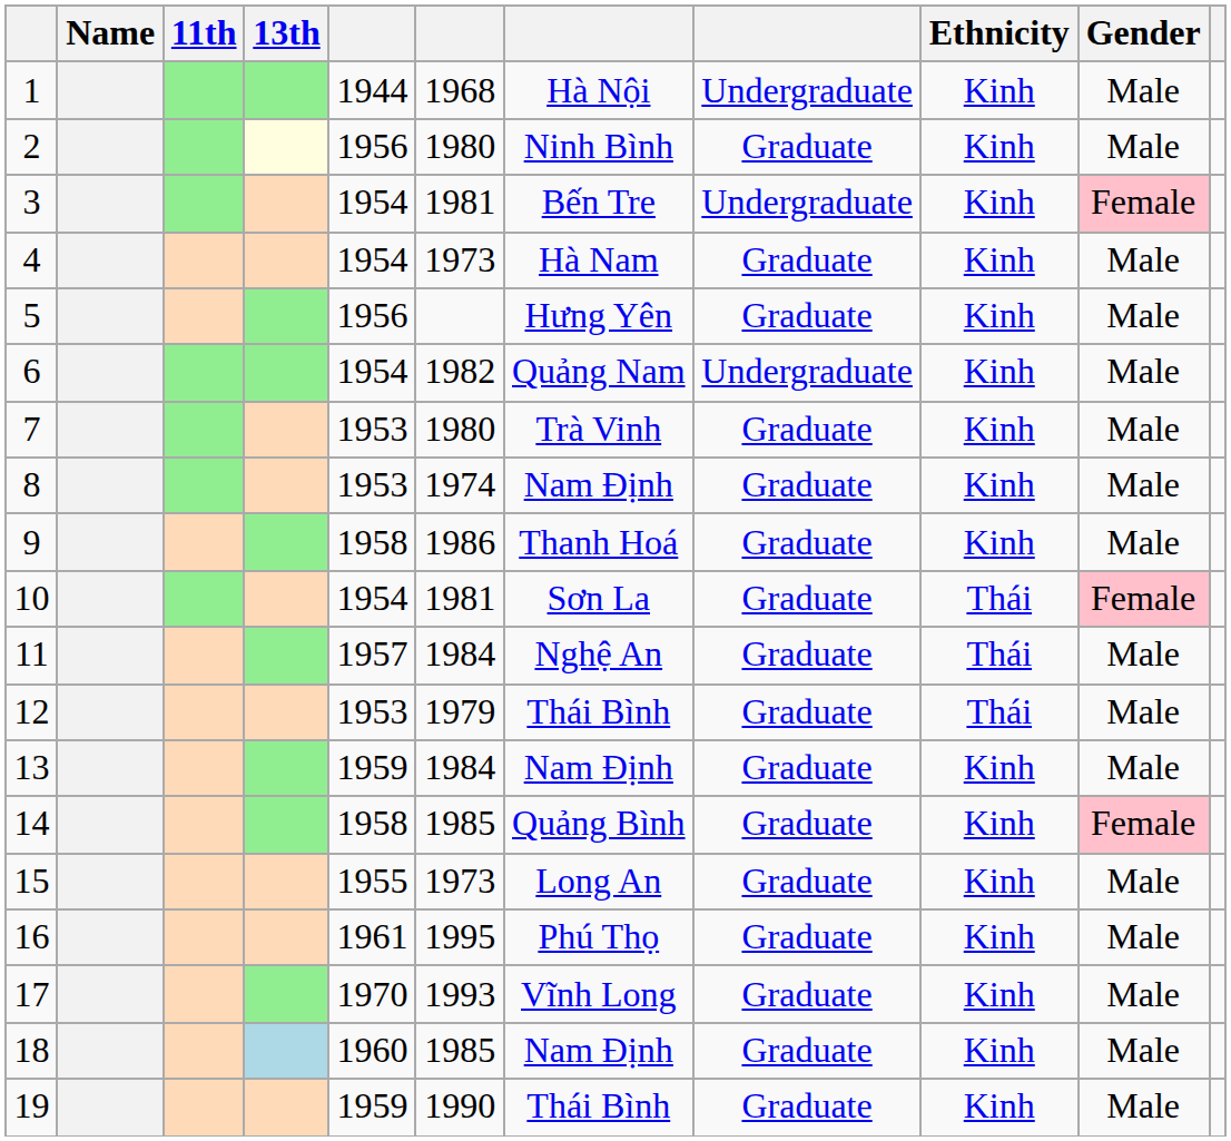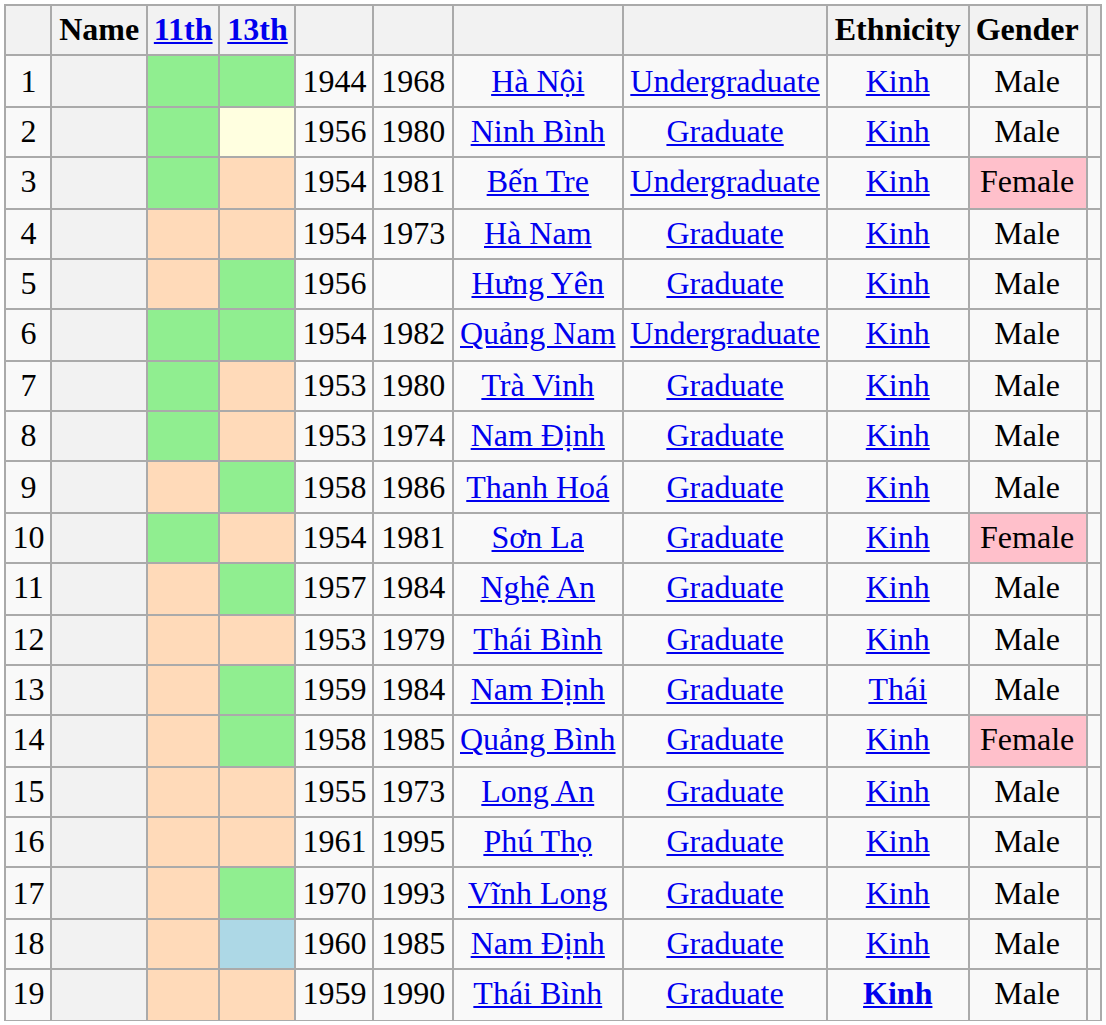 <table class="wikitable sortable" style=text-align:center>
 <tr>
 <th scope=col></th>
 <th scope=col>Name</th>
 <th scope=col><a href='#'>11th</a></th>
 <th scope=col><a href='#'>13th</a></th>
 <th scope=col></th>
 <th scope=col></th>
 <th scope=col></th>
 <th scope=col></th>
 <th scope=col>Ethnicity</th>
 <th scope=col>Gender</th>
 <th scope=col class="unsortable"></th>
 </tr>
 <tr>
 <td>1</td>
 <th align="center" scope="row" style="font-weight:normal;"></th>
 <td bgcolor = LightGreen></td>
 <td bgcolor = LightGreen></td>
 <td>1944</td>
 <td>1968</td>
 <td><a href='#'>Hà Nội</a></td>
 <td><a href='#'>Undergraduate</a></td>
 <td><a href='#'>Kinh</a></td>
 <td>Male</td>
 <td></td>
 </tr>
 <tr>
 <td>2</td>
 <th align="center" scope="row" style="font-weight:normal;"></th>
 <td bgcolor = LightGreen></td>
 <td bgcolor = LightYellow></td>
 <td>1956</td>
 <td>1980</td>
 <td><a href='#'>Ninh Bình</a></td>
 <td><a href='#'>Graduate</a></td>
 <td><a href='#'>Kinh</a></td>
 <td>Male</td>
 <td></td>
 </tr>
 <tr>
 <td>3</td>
 <th align="center" scope="row" style="font-weight:normal;"></th>
 <td bgcolor = LightGreen></td>
 <td bgcolor = PeachPuff></td>
 <td>1954</td>
 <td>1981</td>
 <td><a href='#'>Bến Tre</a></td>
 <td><a href='#'>Undergraduate</a></td>
 <td><a href='#'>Kinh</a></td>
 <td style="background: Pink">Female</td>
 <td></td>
 </tr>
 <tr>
 <td>4</td>
 <th align="center" scope="row" style="font-weight:normal;"></th>
 <td bgcolor = PeachPuff></td>
 <td bgcolor = PeachPuff></td>
 <td>1954</td>
 <td>1973</td>
 <td><a href='#'>Hà Nam</a></td>
 <td><a href='#'>Graduate</a></td>
 <td><a href='#'>Kinh</a></td>
 <td>Male</td>
 <td></td>
 </tr>
 <tr>
 <td>5</td>
 <th align="center" scope="row" style="font-weight:normal;"></th>
 <td bgcolor = PeachPuff></td>
 <td bgcolor = LightGreen></td>
 <td>1956</td>
 <td></td>
 <td><a href='#'>Hưng Yên</a></td>
 <td><a href='#'>Graduate</a></td>
 <td><a href='#'>Kinh</a></td>
 <td>Male</td>
 <td></td>
 </tr>
 <tr>
 <td>6</td>
 <th align="center" scope="row" style="font-weight:normal;"></th>
 <td bgcolor = LightGreen></td>
 <td bgcolor = LightGreen></td>
 <td>1954</td>
 <td>1982</td>
 <td><a href='#'>Quảng Nam</a></td>
 <td><a href='#'>Undergraduate</a></td>
 <td><a href='#'>Kinh</a></td>
 <td>Male</td>
 <td></td>
 </tr>
 <tr>
 <td>7</td>
 <th align="center" scope="row" style="font-weight:normal;"></th>
 <td bgcolor = LightGreen></td>
 <td bgcolor = PeachPuff></td>
 <td>1953</td>
 <td>1980</td>
 <td><a href='#'>Trà Vinh</a></td>
 <td><a href='#'>Graduate</a></td>
 <td><a href='#'>Kinh</a></td>
 <td>Male</td>
 <td></td>
 </tr>
 <tr>
 <td>8</td>
 <th align="center" scope="row" style="font-weight:normal;"></th>
 <td bgcolor = LightGreen></td>
 <td bgcolor = PeachPuff></td>
 <td>1953</td>
 <td>1974</td>
 <td><a href='#'>Nam Định</a></td>
 <td><a href='#'>Graduate</a></td>
 <td><a href='#'>Kinh</a></td>
 <td>Male</td>
 <td></td>
 </tr>
 <tr>
 <td>9</td>
 <th align="center" scope="row" style="font-weight:normal;"></th>
 <td bgcolor = PeachPuff></td>
 <td bgcolor = LightGreen></td>
 <td>1958</td>
 <td>1986</td>
 <td><a href='#'>Thanh Hoá</a></td>
 <td><a href='#'>Graduate</a></td>
 <td><a href='#'>Kinh</a></td>
 <td>Male</td>
 <td></td>
 </tr>
 <tr>
 <td>10</td>
 <th align="center" scope="row" style="font-weight:normal;"></th>
 <td bgcolor = LightGreen></td>
 <td bgcolor = PeachPuff></td>
 <td>1954</td>
 <td>1981</td>
 <td><a href='#'>Sơn La</a></td>
 <td><a href='#'>Graduate</a></td>
-<td><a href='#'>Thái</a></td>
+<td><a href='#'>Kinh</a></td>
 <td style="background: Pink">Female</td>
 <td></td>
 </tr>
 <tr>
 <td>11</td>
 <th align="center" scope="row" style="font-weight:normal;"></th>
 <td bgcolor = PeachPuff></td>
 <td bgcolor = LightGreen></td>
 <td>1957</td>
 <td>1984</td>
 <td><a href='#'>Nghệ An</a></td>
 <td><a href='#'>Graduate</a></td>
-<td><a href='#'>Thái</a></td>
+<td><a href='#'>Kinh</a></td>
 <td>Male</td>
 <td></td>
 </tr>
 <tr>
 <td>12</td>
 <th align="center" scope="row" style="font-weight:normal;"></th>
 <td bgcolor = PeachPuff></td>
 <td bgcolor = PeachPuff></td>
 <td>1953</td>
 <td>1979</td>
 <td><a href='#'>Thái Bình</a></td>
 <td><a href='#'>Graduate</a></td>
-<td><a href='#'>Thái</a></td>
+<td><a href='#'>Kinh</a></td>
 <td>Male</td>
 <td></td>
 </tr>
 <tr>
 <td>13</td>
 <th align="center" scope="row" style="font-weight:normal;"></th>
 <td bgcolor = PeachPuff></td>
 <td bgcolor = LightGreen></td>
 <td>1959</td>
 <td>1984</td>
 <td><a href='#'>Nam Định</a></td>
 <td><a href='#'>Graduate</a></td>
-<td><a href='#'>Kinh</a></td>
+<td><a href='#'>Thái</a></td>
 <td>Male</td>
 <td></td>
 </tr>
 <tr>
 <td>14</td>
 <th align="center" scope="row" style="font-weight:normal;"></th>
 <td bgcolor = PeachPuff></td>
 <td bgcolor = LightGreen></td>
 <td>1958</td>
 <td>1985</td>
 <td><a href='#'>Quảng Bình</a></td>
 <td><a href='#'>Graduate</a></td>
 <td><a href='#'>Kinh</a></td>
 <td style="background: Pink">Female</td>
 <td></td>
 </tr>
 <tr>
 <td>15</td>
 <th align="center" scope="row" style="font-weight:normal;"></th>
 <td bgcolor = PeachPuff></td>
 <td bgcolor = PeachPuff></td>
 <td>1955</td>
 <td>1973</td>
 <td><a href='#'>Long An</a></td>
 <td><a href='#'>Graduate</a></td>
 <td><a href='#'>Kinh</a></td>
 <td>Male</td>
 <td></td>
 </tr>
 <tr>
 <td>16</td>
 <th align="center" scope="row" style="font-weight:normal;"></th>
 <td bgcolor = PeachPuff></td>
 <td bgcolor = PeachPuff></td>
 <td>1961</td>
 <td>1995</td>
 <td><a href='#'>Phú Thọ</a></td>
 <td><a href='#'>Graduate</a></td>
 <td><a href='#'>Kinh</a></td>
 <td>Male</td>
 <td></td>
 </tr>
 <tr>
 <td>17</td>
 <th align="center" scope="row" style="font-weight:normal;"></th>
 <td bgcolor = PeachPuff></td>
 <td bgcolor = LightGreen></td>
 <td>1970</td>
 <td>1993</td>
 <td><a href='#'>Vĩnh Long</a></td>
 <td><a href='#'>Graduate</a></td>
 <td><a href='#'>Kinh</a></td>
 <td>Male</td>
 <td></td>
 </tr>
 <tr>
 <td>18</td>
 <th align="center" scope="row" style="font-weight:normal;"></th>
 <td bgcolor = PeachPuff></td>
 <td bgcolor = LightBlue></td>
 <td>1960</td>
 <td>1985</td>
 <td><a href='#'>Nam Định</a></td>
 <td><a href='#'>Graduate</a></td>
 <td><a href='#'>Kinh</a></td>
 <td>Male</td>
 <td></td>
 </tr>
 <tr>
 <td>19</td>
 <th align="center" scope="row" style="font-weight:normal;"></th>
 <td bgcolor = PeachPuff></td>
 <td bgcolor = PeachPuff></td>
 <td>1959</td>
 <td>1990</td>
 <td><a href='#'>Thái Bình</a></td>
 <td><a href='#'>Graduate</a></td>
-<td><a href='#'>Kinh</a></td>
+<td><strong><a href='#'>Kinh</a></strong></td>
 <td>Male</td>
 <td></td>
 </tr>
 </table>
